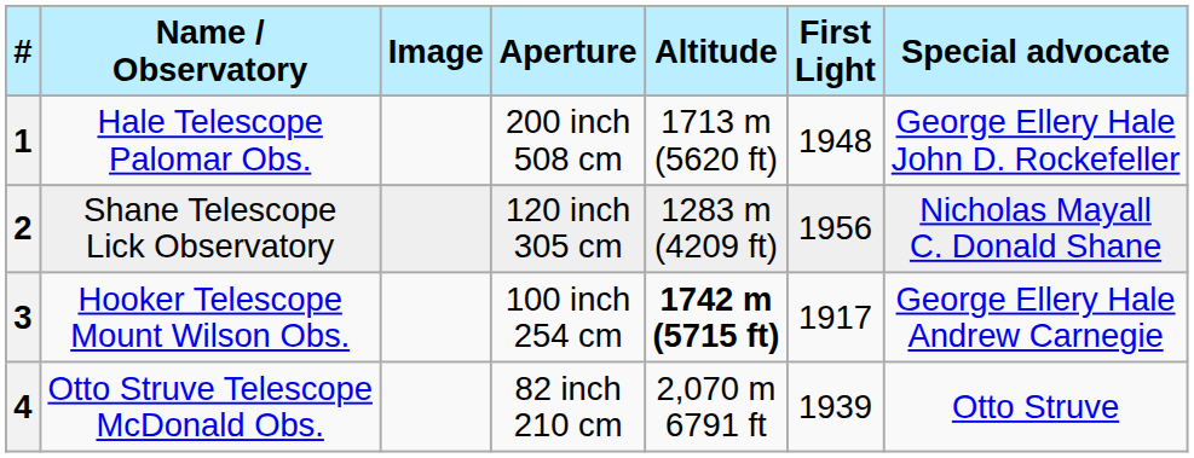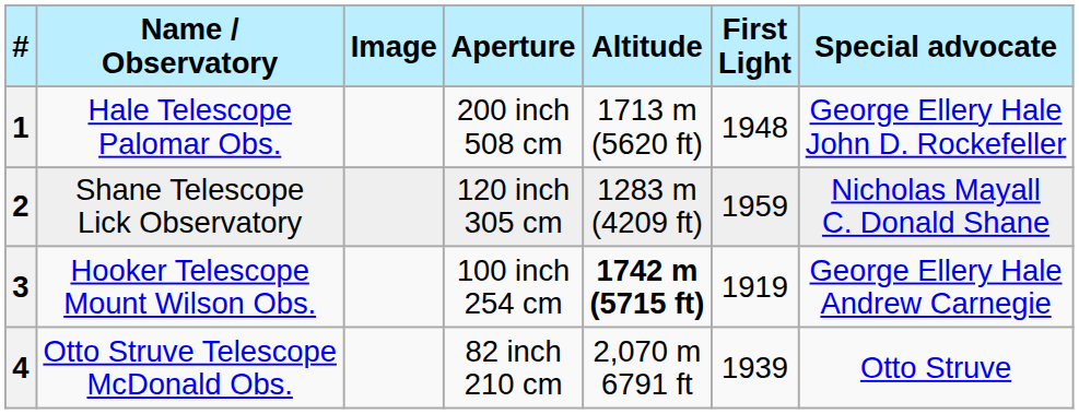 <table class="wikitable" style="font-size: 90%; text-align: center;">
 <tr>
 <th style="background: #BBEEFF;">#</th>
 <th style="background: #BBEEFF;">Name /<br> Observatory</th>
 <th style="width:40px; background: #BBEEFF;">Image</th>
 <th style="background: #BBEEFF;">Aperture</th>
 <th style="background: #BBEEFF;">Altitude</th>
 <th style="background: #BBEEFF;">First <br>Light</th>
 <th style="background: #BBEEFF;">Special advocate</th>
 </tr>
 <tr>
 <th>1</th>
 <td><a href='#'>Hale Telescope</a> <br> <a href='#'>Palomar Obs.</a></td>
 <td></td>
 <td>200 inch <br> 508 cm</td>
 <td>1713 m <br> (5620 ft)</td>
 <td>1948</td>
 <td><a href='#'>George Ellery Hale</a> <br>  <a href='#'>John D. Rockefeller</a></td>
 </tr>
 <tr bgcolor="efefef">
 <th>2</th>
 <td>Shane Telescope <br> Lick Observatory</td>
 <td></td>
 <td>120 inch <br> 305 cm</td>
 <td>1283 m <br>(4209 ft)</td>
-<td>1956</td>
+<td>1959</td>
 <td><a href='#'>Nicholas Mayall</a> <br> <a href='#'>C. Donald Shane</a></td>
 </tr>
 <tr>
 <th>3</th>
 <td><a href='#'>Hooker Telescope</a> <br> <a href='#'>Mount Wilson Obs.</a></td>
 <td></td>
 <td>100 inch <br> 254 cm</td>
 <td><strong>1742 m <br>(5715 ft)</strong></td>
-<td>1917</td>
+<td>1919</td>
 <td><a href='#'>George Ellery Hale</a> <br> <a href='#'>Andrew Carnegie</a></td>
 </tr>
 <tr>
 <th>4</th>
 <td><a href='#'>Otto Struve Telescope</a> <br> <a href='#'>McDonald Obs.</a></td>
 <td></td>
 <td>82 inch <br> 210 cm</td>
 <td>2,070 m <br> 6791 ft</td>
 <td>1939</td>
 <td><a href='#'>Otto Struve</a></td>
 </tr>
 </table>
